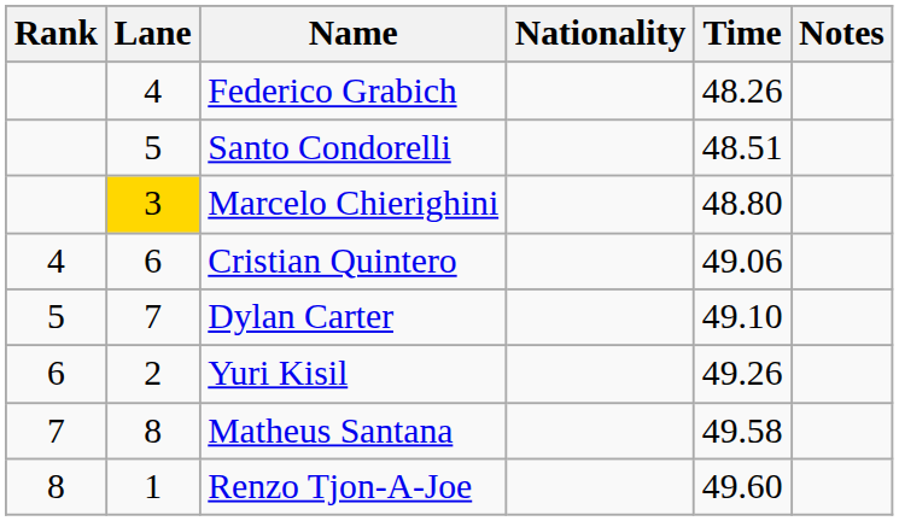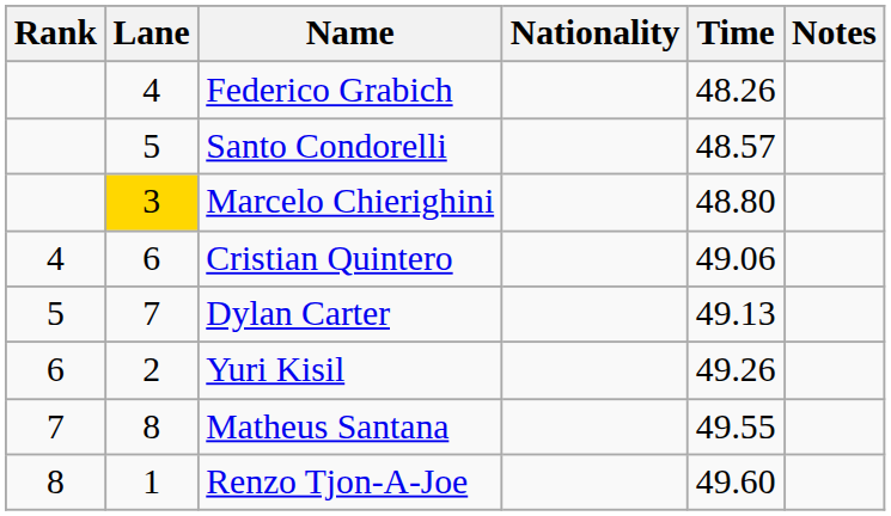 <table class="wikitable sortable" style="text-align:center">
 <tr>
 <th>Rank</th>
 <th>Lane</th>
 <th>Name</th>
 <th>Nationality</th>
 <th>Time</th>
 <th>Notes</th>
 </tr>
 <tr>
 <td></td>
 <td>4</td>
 <td align=left><a href='#'>Federico Grabich</a></td>
 <td align=left></td>
 <td>48.26</td>
 <td></td>
 </tr>
 <tr>
 <td></td>
 <td>5</td>
 <td align=left><a href='#'>Santo Condorelli</a></td>
 <td align=left></td>
-<td>48.51</td>
+<td>48.57</td>
 <td></td>
 </tr>
 <tr>
 <td></td>
 <td style="background: gold;">3</td>
 <td align=left><a href='#'>Marcelo Chierighini</a></td>
 <td align=left></td>
 <td>48.80</td>
 <td></td>
 </tr>
 <tr>
 <td>4</td>
 <td>6</td>
 <td align=left><a href='#'>Cristian Quintero</a></td>
 <td align=left></td>
 <td>49.06</td>
 <td></td>
 </tr>
 <tr>
 <td>5</td>
 <td>7</td>
 <td align=left><a href='#'>Dylan Carter</a></td>
 <td align=left></td>
-<td>49.10</td>
+<td>49.13</td>
 <td></td>
 </tr>
 <tr>
 <td>6</td>
 <td>2</td>
 <td align=left><a href='#'>Yuri Kisil</a></td>
 <td align=left></td>
 <td>49.26</td>
 <td></td>
 </tr>
 <tr>
 <td>7</td>
 <td>8</td>
 <td align=left><a href='#'>Matheus Santana</a></td>
 <td align=left></td>
-<td>49.58</td>
+<td>49.55</td>
 <td></td>
 </tr>
 <tr>
 <td>8</td>
 <td>1</td>
 <td align=left><a href='#'>Renzo Tjon-A-Joe</a></td>
 <td align=left></td>
 <td>49.60</td>
 <td></td>
 </tr>
 </table>
